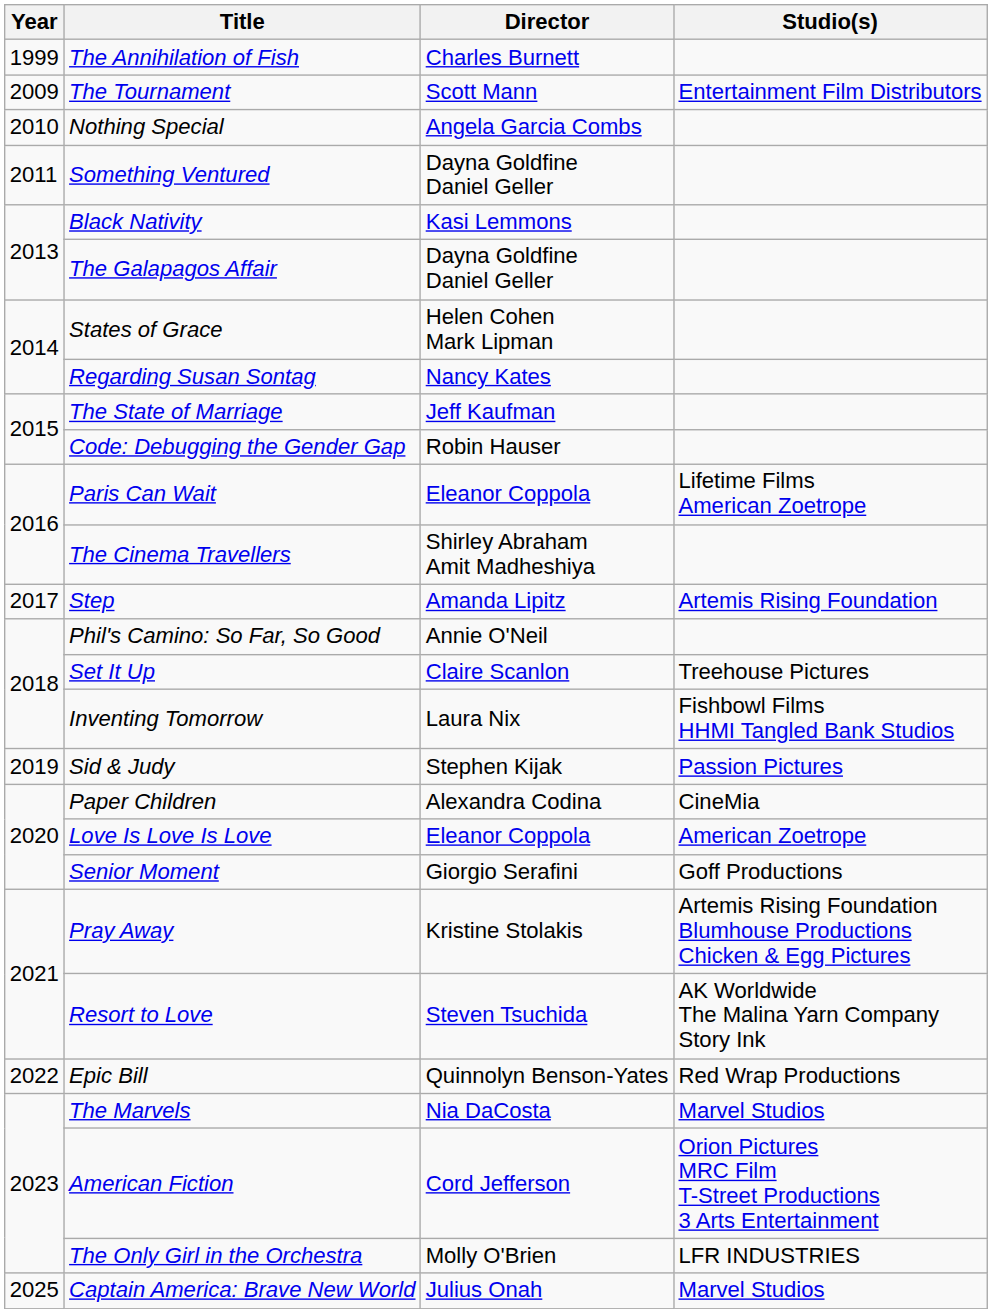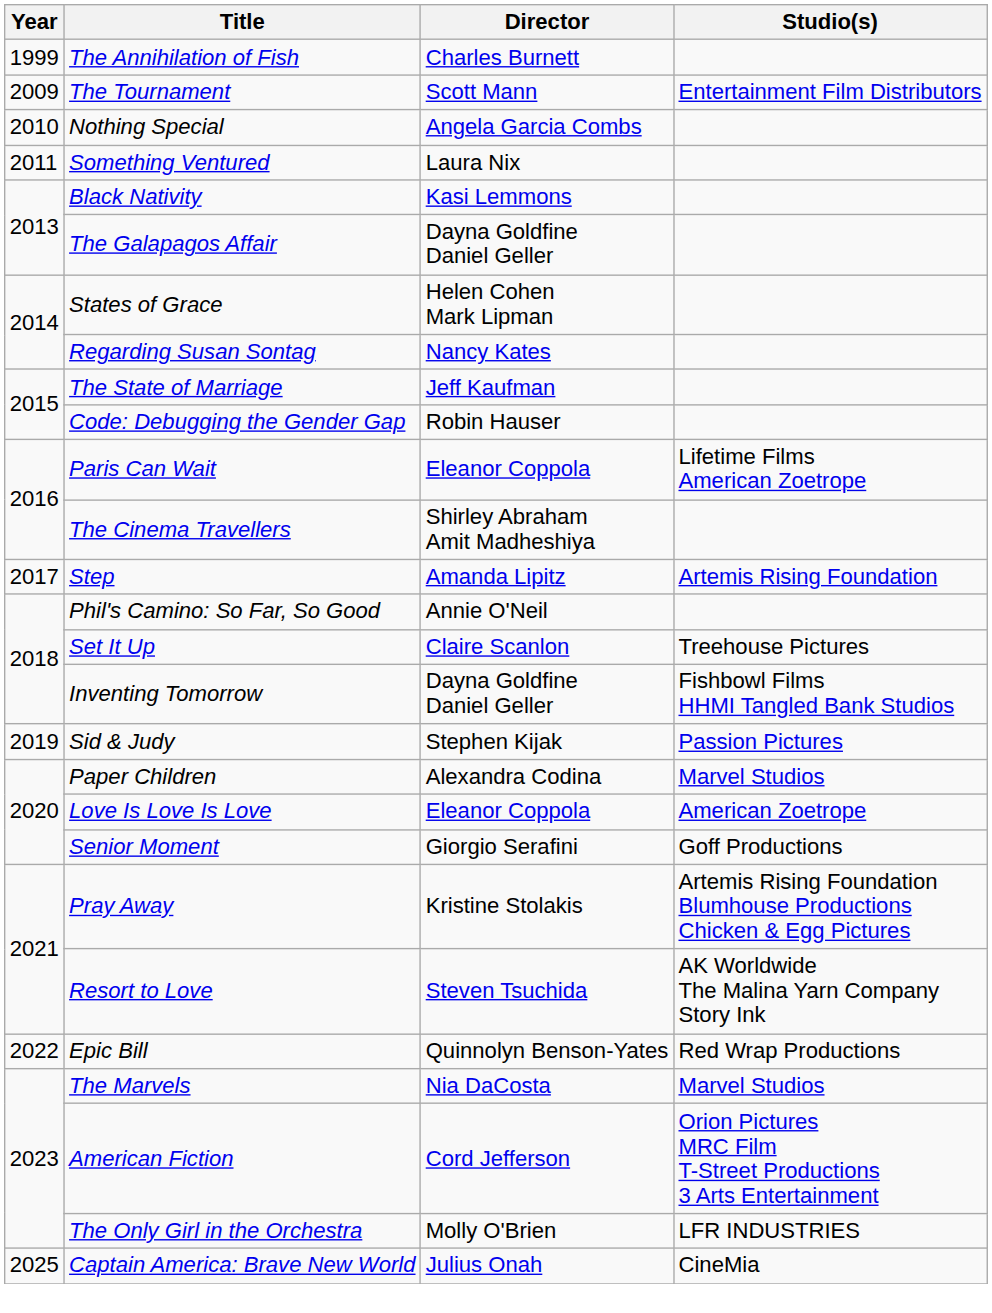 <table class="wikitable sortable">
 <tr>
 <th>Year</th>
 <th>Title</th>
 <th>Director</th>
 <th>Studio(s)</th>
 </tr>
 <tr>
 <td>1999</td>
 <td><em><a href='#'>The Annihilation of Fish</a></em></td>
 <td><a href='#'>Charles Burnett</a></td>
 <td></td>
 </tr>
 <tr>
 <td>2009</td>
 <td><em><a href='#'>The Tournament</a></em></td>
 <td><a href='#'>Scott Mann</a></td>
 <td><a href='#'>Entertainment Film Distributors</a></td>
 </tr>
 <tr>
 <td>2010</td>
 <td><em>Nothing Special</em></td>
 <td><a href='#'>Angela Garcia Combs</a></td>
 <td></td>
 </tr>
 <tr>
 <td>2011</td>
 <td><em><a href='#'>Something Ventured</a></em></td>
-<td>Dayna Goldfine<br>Daniel Geller</td>
+<td>Laura Nix</td>
 <td></td>
 </tr>
 <tr>
 <td rowspan=2>2013</td>
 <td><em><a href='#'>Black Nativity</a></em></td>
 <td><a href='#'>Kasi Lemmons</a></td>
 <td></td>
 </tr>
 <tr>
 <td><em><a href='#'>The Galapagos Affair</a></em></td>
 <td>Dayna Goldfine<br>Daniel Geller</td>
 <td></td>
 </tr>
 <tr>
 <td rowspan=2>2014</td>
 <td><em>States of Grace</em></td>
 <td>Helen Cohen<br>Mark Lipman</td>
 <td></td>
 </tr>
 <tr>
 <td><em><a href='#'>Regarding Susan Sontag</a></em></td>
 <td><a href='#'>Nancy Kates</a></td>
 <td></td>
 </tr>
 <tr>
 <td rowspan=2>2015</td>
 <td><em><a href='#'>The State of Marriage</a></em></td>
 <td><a href='#'>Jeff Kaufman</a></td>
 <td></td>
 </tr>
 <tr>
 <td><em><a href='#'>Code: Debugging the Gender Gap</a></em></td>
 <td>Robin Hauser</td>
 <td></td>
 </tr>
 <tr>
 <td rowspan=2>2016</td>
 <td><em><a href='#'>Paris Can Wait</a></em></td>
 <td><a href='#'>Eleanor Coppola</a></td>
 <td>Lifetime Films<br><a href='#'>American Zoetrope</a></td>
 </tr>
 <tr>
 <td><em><a href='#'>The Cinema Travellers</a></em></td>
 <td>Shirley Abraham<br>Amit Madheshiya</td>
 <td></td>
 </tr>
 <tr>
 <td>2017</td>
 <td><a href='#'><em>Step</em></a></td>
 <td><a href='#'>Amanda Lipitz</a></td>
 <td><a href='#'>Artemis Rising Foundation</a></td>
 </tr>
 <tr>
 <td rowspan=3>2018</td>
 <td><em>Phil's Camino: So Far, So Good</em></td>
 <td>Annie O'Neil</td>
 <td></td>
 </tr>
 <tr>
 <td><em><a href='#'>Set It Up</a></em></td>
 <td><a href='#'>Claire Scanlon</a></td>
 <td>Treehouse Pictures</td>
 </tr>
 <tr>
 <td><em>Inventing Tomorrow</em></td>
-<td>Laura Nix</td>
+<td>Dayna Goldfine<br>Daniel Geller</td>
 <td>Fishbowl Films<br><a href='#'>HHMI Tangled Bank Studios</a></td>
 </tr>
 <tr>
 <td>2019</td>
 <td><em>Sid & Judy</em></td>
 <td>Stephen Kijak</td>
 <td><a href='#'>Passion Pictures</a></td>
 </tr>
 <tr>
 <td rowspan=3>2020</td>
 <td><em>Paper Children</em></td>
 <td>Alexandra Codina</td>
-<td>CineMia</td>
+<td><a href='#'>Marvel Studios</a></td>
 </tr>
 <tr>
 <td><em><a href='#'>Love Is Love Is Love</a></em></td>
 <td><a href='#'>Eleanor Coppola</a></td>
 <td><a href='#'>American Zoetrope</a></td>
 </tr>
 <tr>
 <td><em><a href='#'>Senior Moment</a></em></td>
 <td>Giorgio Serafini</td>
 <td>Goff Productions</td>
 </tr>
 <tr>
 <td rowspan=2>2021</td>
 <td><em><a href='#'>Pray Away</a></em></td>
 <td>Kristine Stolakis</td>
 <td>Artemis Rising Foundation<br><a href='#'>Blumhouse Productions</a><br><a href='#'>Chicken & Egg Pictures</a></td>
 </tr>
 <tr>
 <td><em><a href='#'>Resort to Love</a></em></td>
 <td><a href='#'>Steven Tsuchida</a></td>
 <td>AK Worldwide<br>The Malina Yarn Company<br>Story Ink</td>
 </tr>
 <tr>
 <td>2022</td>
 <td><em>Epic Bill</em></td>
 <td>Quinnolyn Benson-Yates</td>
 <td>Red Wrap Productions</td>
 </tr>
 <tr>
 <td rowspan=3>2023</td>
 <td><em><a href='#'>The Marvels</a></em></td>
 <td><a href='#'>Nia DaCosta</a></td>
 <td><a href='#'>Marvel Studios</a></td>
 </tr>
 <tr>
 <td><em><a href='#'>American Fiction</a></em></td>
 <td><a href='#'>Cord Jefferson</a></td>
 <td><a href='#'>Orion Pictures</a><br><a href='#'>MRC Film</a><br><a href='#'>T-Street Productions</a><br><a href='#'>3 Arts Entertainment</a></td>
 </tr>
 <tr>
 <td><em><a href='#'>The Only Girl in the Orchestra</a></em></td>
 <td>Molly O'Brien</td>
 <td>LFR INDUSTRIES</td>
 </tr>
 <tr>
 <td>2025</td>
 <td><em><a href='#'>Captain America: Brave New World</a></em></td>
 <td><a href='#'>Julius Onah</a></td>
-<td><a href='#'>Marvel Studios</a></td>
+<td>CineMia</td>
 </tr>
 </table>
